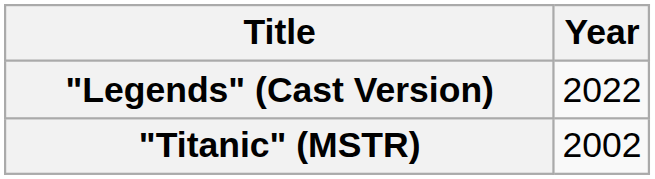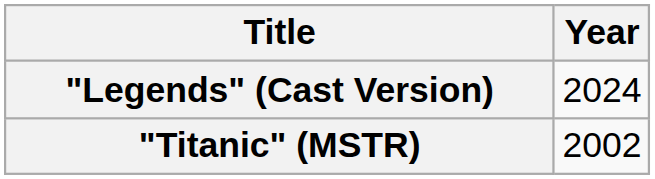 <table class="wikitable plainrowheaders" style="text-align:center;">
 <tr>
 <th scope="col" style="width:15em;">Title</th>
 <th scope="col" style="width:1em;">Year</th>
 </tr>
 <tr>
 <th scope="row">"Legends" (Cast Version)<br></th>
-<td>2022</td>
+<td>2024</td>
 </tr>
 <tr>
 <th scope="row">"Titanic" (MSTR)<br></th>
 <td>2002</td>
 </tr>
 </table>
